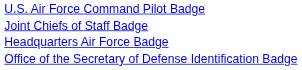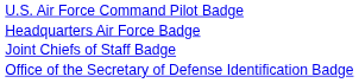 <table>
 <tr>
 <td></td>
 <td><a href='#'>U.S. Air Force Command Pilot Badge</a></td>
 </tr>
 <tr>
 <td></td>
-<td><a href='#'>Joint Chiefs of Staff Badge</a></td>
+<td><a href='#'>Headquarters Air Force Badge</a></td>
 </tr>
 <tr>
 <td></td>
-<td><a href='#'>Headquarters Air Force Badge</a></td>
+<td><a href='#'>Joint Chiefs of Staff Badge</a></td>
 </tr>
 <tr>
 <td></td>
 <td><a href='#'>Office of the Secretary of Defense Identification Badge</a></td>
 </tr>
 <tr>
 </tr>
 </table>
